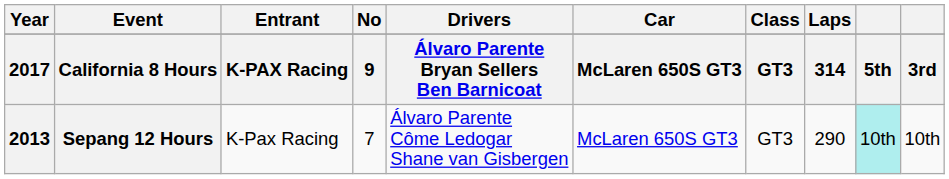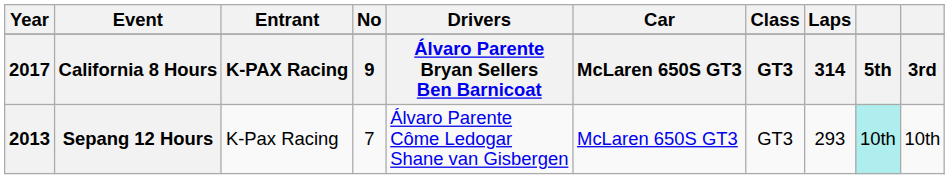 <table class="wikitable" style="font-size:90%">
 <tr>
 <th>Year</th>
 <th>Event</th>
 <th>Entrant</th>
 <th>No</th>
 <th>Drivers</th>
 <th>Car</th>
 <th>Class</th>
 <th>Laps</th>
 <th></th>
 <th></th>
 </tr>
 <tr>
 </tr>
 <tr>
 <th>2017</th>
 <th>California 8 Hours</th>
 <th>K-PAX Racing</th>
 <th>9</th>
 <th> <a href='#'>Álvaro Parente</a><br> Bryan Sellers<br> <a href='#'>Ben Barnicoat</a></th>
 <th>McLaren 650S GT3</th>
 <th>GT3</th>
 <th>314</th>
 <th>5th</th>
 <th>3rd</th>
 </tr>
 <tr align="center">
 <th>2013</th>
 <th>Sepang 12 Hours</th>
 <td align="left"> K-Pax Racing</td>
 <td>7</td>
 <td align="left"> <a href='#'>Álvaro Parente</a><br> <a href='#'>Côme Ledogar</a><br> <a href='#'>Shane van Gisbergen</a></td>
 <td align="left"><a href='#'>McLaren 650S GT3</a></td>
 <td>GT3</td>
-<td>290</td>
+<td>293</td>
 <td style="background: paleturquoise;">10th</td>
 <td>10th</td>
 </tr>
 </table>
